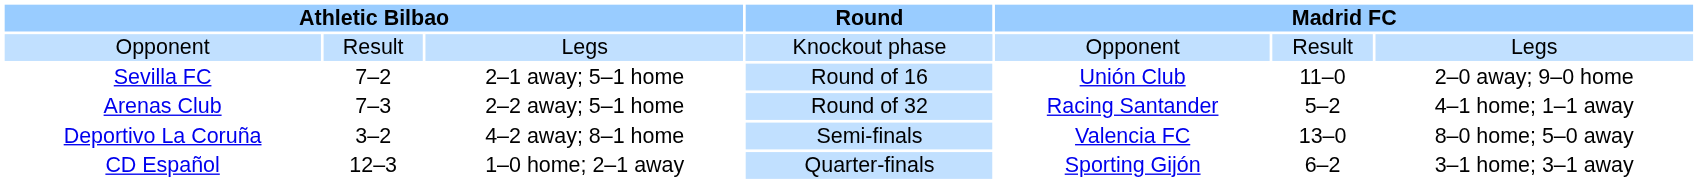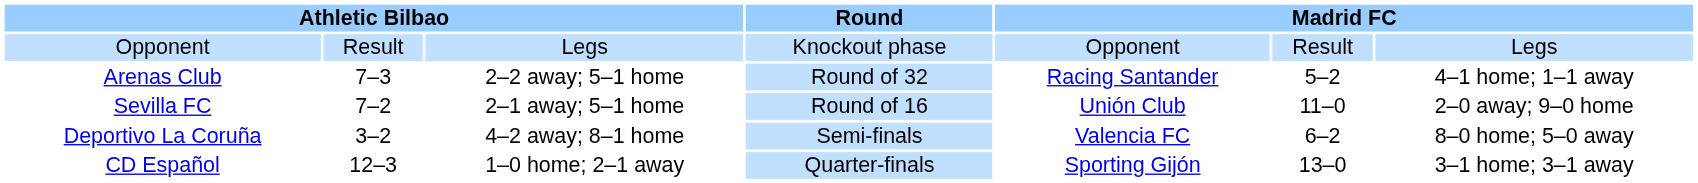 <table width="100%" style="text-align:center">
 <tr valign=top bgcolor=#99ccff>
 <th colspan=3 style="width:1*">Athletic Bilbao</th>
 <th>Round</th>
 <th colspan=3 style="width:1*">Madrid FC</th>
 </tr>
 <tr valign=top bgcolor=#c1e0ff>
 <td>Opponent</td>
 <td>Result</td>
 <td>Legs</td>
 <td bgcolor=#c1e0ff>Knockout phase</td>
 <td>Opponent</td>
 <td>Result</td>
 <td>Legs</td>
 </tr>
 <tr>
+<td><a href='#'>Arenas Club</a></td>
+<td>7–3</td>
+<td>2–2 away; 5–1 home</td>
+<td bgcolor=#c1e0ff>Round of 32</td>
+<td><a href='#'>Racing Santander</a></td>
+<td>5–2</td>
+<td>4–1 home; 1–1 away</td>
+</tr>
+<tr>
 <td><a href='#'>Sevilla FC</a></td>
 <td>7–2</td>
 <td>2–1 away; 5–1 home</td>
 <td bgcolor=#c1e0ff>Round of 16</td>
 <td><a href='#'>Unión Club</a></td>
 <td>11–0</td>
 <td>2–0 away; 9–0 home</td>
 </tr>
 <tr>
-<td><a href='#'>Arenas Club</a></td>
-<td>7–3</td>
-<td>2–2 away; 5–1 home</td>
-<td bgcolor=#c1e0ff>Round of 32</td>
-<td><a href='#'>Racing Santander</a></td>
-<td>5–2</td>
-<td>4–1 home; 1–1 away</td>
-</tr>
-<tr>
 <td><a href='#'>Deportivo La Coruña</a></td>
 <td>3–2</td>
 <td>4–2 away; 8–1 home</td>
 <td bgcolor=#c1e0ff>Semi-finals</td>
 <td><a href='#'>Valencia FC</a></td>
-<td>13–0</td>
+<td>6–2</td>
 <td>8–0 home; 5–0 away</td>
 </tr>
 <tr>
 <td><a href='#'>CD Español</a></td>
 <td>12–3</td>
 <td>1–0 home; 2–1 away</td>
 <td bgcolor=#c1e0ff>Quarter-finals</td>
 <td><a href='#'>Sporting Gijón</a></td>
-<td>6–2</td>
+<td>13–0</td>
 <td>3–1 home; 3–1 away</td>
 </tr>
 </table>
